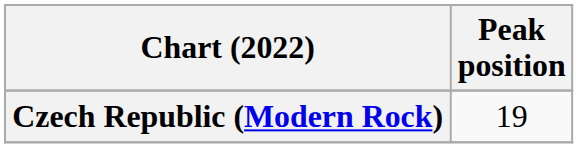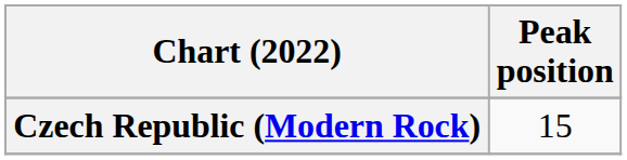 <table class="wikitable sortable plainrowheaders" style="text-align:center">
 <tr>
 <th>Chart (2022)</th>
 <th>Peak<br>position</th>
 </tr>
 <tr>
 </tr>
 <tr>
 <th scope="row">Czech Republic (<a href='#'>Modern Rock</a>)</th>
-<td>19</td>
+<td>15</td>
 </tr>
 <tr>
 </tr>
 <tr>
 </tr>
 </table>
